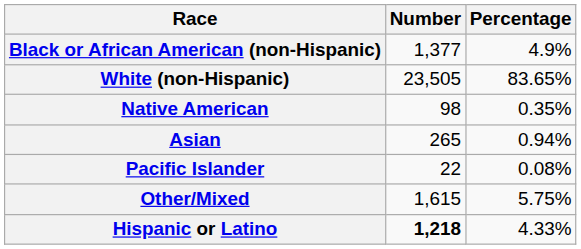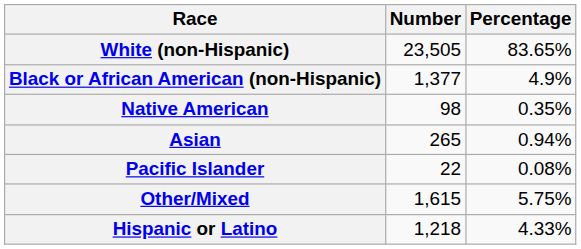 <table class="wikitable" style="text-align:right">
 <tr>
 <th scope="col">Race</th>
 <th scope="col">Number</th>
 <th scope="col">Percentage</th>
 </tr>
 <tr>
+<th scope="row"><a href='#'>White</a> (non-Hispanic)</th>
+<td>23,505</td>
+<td>83.65%</td>
+</tr>
+<tr>
 <th scope="row"><a href='#'>Black or African American</a> (non-Hispanic)</th>
 <td>1,377</td>
 <td>4.9%</td>
-</tr>
-<tr>
-<th scope="row"><a href='#'>White</a> (non-Hispanic)</th>
-<td>23,505</td>
-<td>83.65%</td>
 </tr>
 <tr>
 <th scope="row"><a href='#'>Native American</a></th>
 <td>98</td>
 <td>0.35%</td>
 </tr>
 <tr>
 <th scope="row"><a href='#'>Asian</a></th>
 <td>265</td>
 <td>0.94%</td>
 </tr>
 <tr>
 <th scope="row"><a href='#'>Pacific Islander</a></th>
 <td>22</td>
 <td>0.08%</td>
 </tr>
 <tr>
 <th scope="row"><a href='#'>Other/Mixed</a></th>
 <td>1,615</td>
 <td>5.75%</td>
 </tr>
 <tr>
 <th scope="row"><a href='#'>Hispanic</a> or <a href='#'>Latino</a></th>
-<td><strong>1,218</strong></td>
+<td>1,218</td>
 <td>4.33%</td>
 </tr>
 </table>
